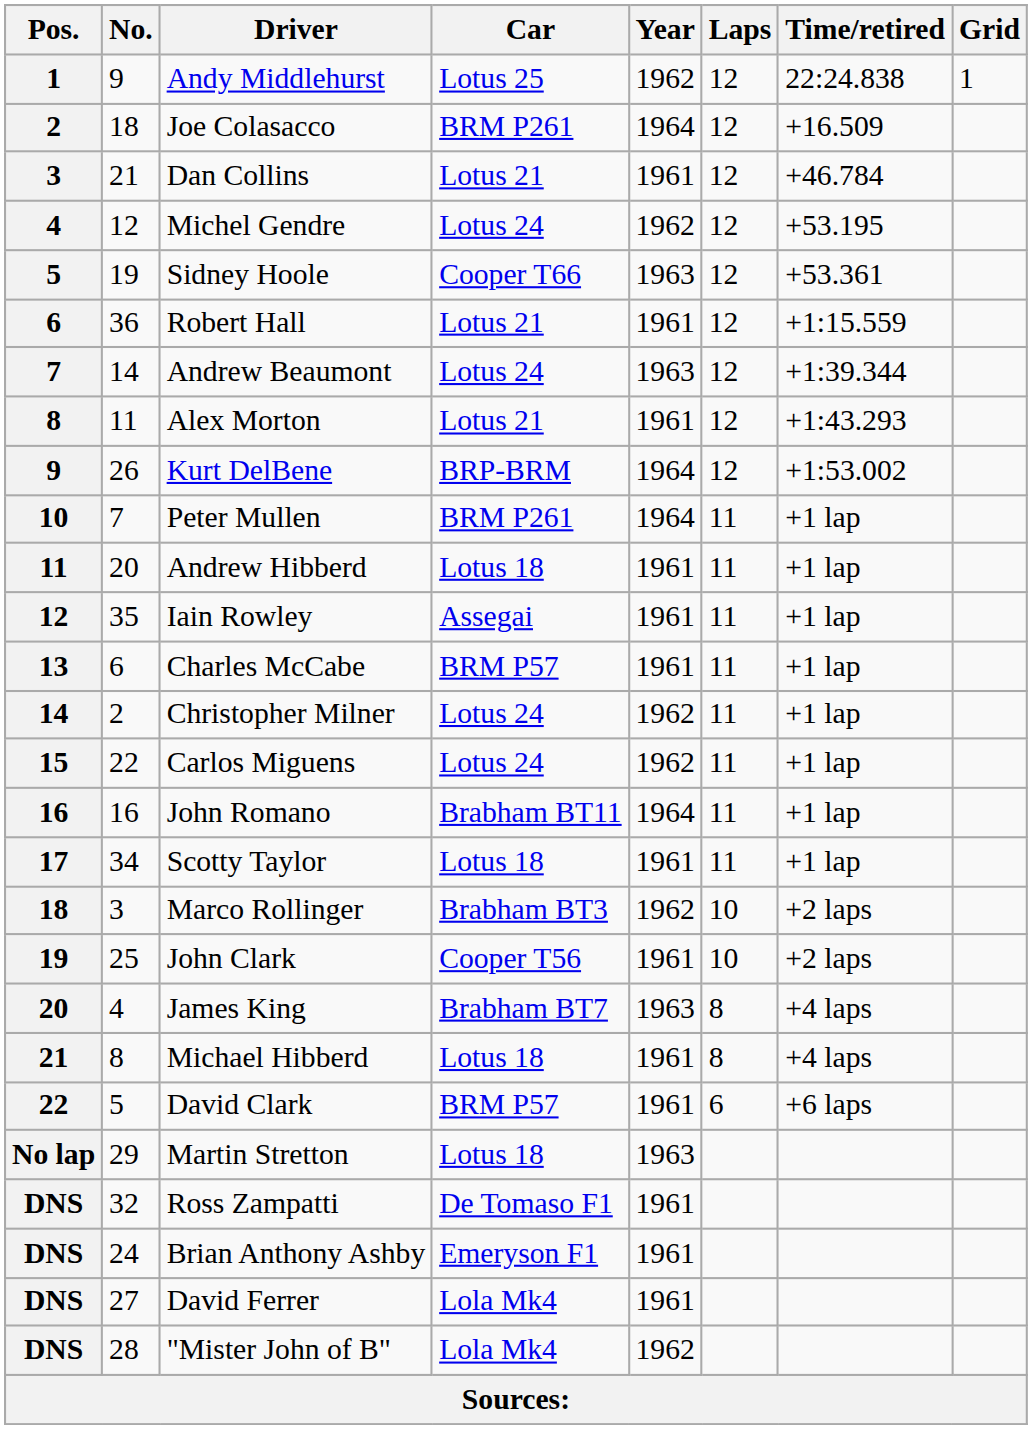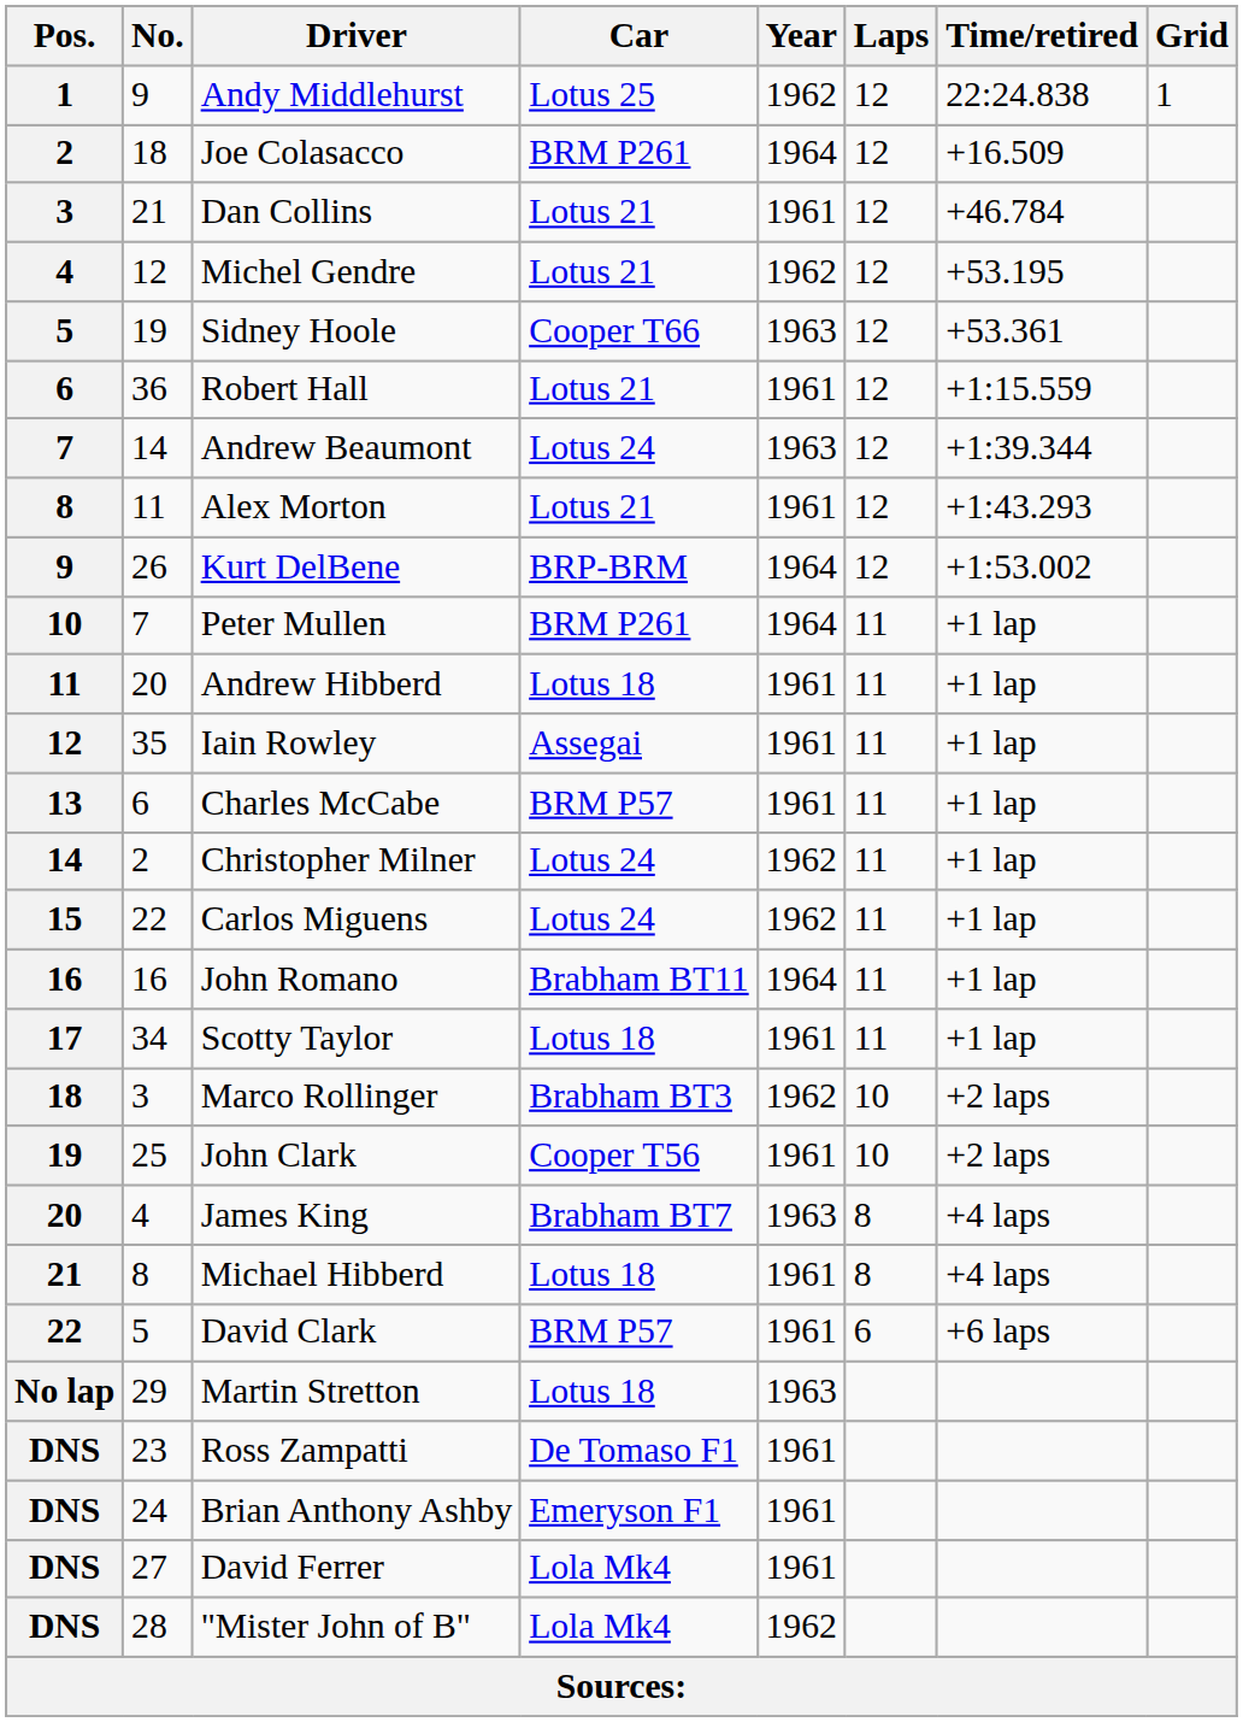 <table class="wikitable" style="font-size:90%">
 <tr>
 <th>Pos.</th>
 <th>No.</th>
 <th>Driver</th>
 <th>Car</th>
 <th>Year</th>
 <th>Laps</th>
 <th>Time/retired</th>
 <th>Grid</th>
 </tr>
 <tr>
 <th>1</th>
 <td>9</td>
 <td> <a href='#'>Andy Middlehurst</a></td>
 <td><a href='#'>Lotus 25</a></td>
 <td>1962</td>
 <td>12</td>
 <td>22:24.838</td>
 <td>1</td>
 </tr>
 <tr>
 <th>2</th>
 <td>18</td>
 <td> Joe Colasacco</td>
 <td><a href='#'>BRM P261</a></td>
 <td>1964</td>
 <td>12</td>
 <td>+16.509</td>
 <td></td>
 </tr>
 <tr>
 <th>3</th>
 <td>21</td>
 <td> Dan Collins</td>
 <td><a href='#'>Lotus 21</a></td>
 <td>1961</td>
 <td>12</td>
 <td>+46.784</td>
 <td></td>
 </tr>
 <tr>
 <th>4</th>
 <td>12</td>
 <td> Michel Gendre</td>
-<td><a href='#'>Lotus 24</a></td>
+<td><a href='#'>Lotus 21</a></td>
 <td>1962</td>
 <td>12</td>
 <td>+53.195</td>
 <td></td>
 </tr>
 <tr>
 <th>5</th>
 <td>19</td>
 <td> Sidney Hoole</td>
 <td><a href='#'>Cooper T66</a></td>
 <td>1963</td>
 <td>12</td>
 <td>+53.361</td>
 <td></td>
 </tr>
 <tr>
 <th>6</th>
 <td>36</td>
 <td> Robert Hall</td>
 <td><a href='#'>Lotus 21</a></td>
 <td>1961</td>
 <td>12</td>
 <td>+1:15.559</td>
 <td></td>
 </tr>
 <tr>
 <th>7</th>
 <td>14</td>
 <td> Andrew Beaumont</td>
 <td><a href='#'>Lotus 24</a></td>
 <td>1963</td>
 <td>12</td>
 <td>+1:39.344</td>
 <td></td>
 </tr>
 <tr>
 <th>8</th>
 <td>11</td>
 <td> Alex Morton</td>
 <td><a href='#'>Lotus 21</a></td>
 <td>1961</td>
 <td>12</td>
 <td>+1:43.293</td>
 <td></td>
 </tr>
 <tr>
 <th>9</th>
 <td>26</td>
 <td> <a href='#'>Kurt DelBene</a></td>
 <td><a href='#'>BRP-BRM</a></td>
 <td>1964</td>
 <td>12</td>
 <td>+1:53.002</td>
 <td></td>
 </tr>
 <tr>
 <th>10</th>
 <td>7</td>
 <td> Peter Mullen</td>
 <td><a href='#'>BRM P261</a></td>
 <td>1964</td>
 <td>11</td>
 <td>+1 lap</td>
 <td></td>
 </tr>
 <tr>
 <th>11</th>
 <td>20</td>
 <td> Andrew Hibberd</td>
 <td><a href='#'>Lotus 18</a></td>
 <td>1961</td>
 <td>11</td>
 <td>+1 lap</td>
 <td></td>
 </tr>
 <tr>
 <th>12</th>
 <td>35</td>
 <td> Iain Rowley</td>
 <td><a href='#'>Assegai</a></td>
 <td>1961</td>
 <td>11</td>
 <td>+1 lap</td>
 <td></td>
 </tr>
 <tr>
 <th>13</th>
 <td>6</td>
 <td> Charles McCabe</td>
 <td><a href='#'>BRM P57</a></td>
 <td>1961</td>
 <td>11</td>
 <td>+1 lap</td>
 <td></td>
 </tr>
 <tr>
 <th>14</th>
 <td>2</td>
 <td> Christopher Milner</td>
 <td><a href='#'>Lotus 24</a></td>
 <td>1962</td>
 <td>11</td>
 <td>+1 lap</td>
 <td></td>
 </tr>
 <tr>
 <th>15</th>
 <td>22</td>
 <td> Carlos Miguens</td>
 <td><a href='#'>Lotus 24</a></td>
 <td>1962</td>
 <td>11</td>
 <td>+1 lap</td>
 <td></td>
 </tr>
 <tr>
 <th>16</th>
 <td>16</td>
 <td> John Romano</td>
 <td><a href='#'>Brabham BT11</a></td>
 <td>1964</td>
 <td>11</td>
 <td>+1 lap</td>
 <td></td>
 </tr>
 <tr>
 <th>17</th>
 <td>34</td>
 <td> Scotty Taylor</td>
 <td><a href='#'>Lotus 18</a></td>
 <td>1961</td>
 <td>11</td>
 <td>+1 lap</td>
 <td></td>
 </tr>
 <tr>
 <th>18</th>
 <td>3</td>
 <td> Marco Rollinger</td>
 <td><a href='#'>Brabham BT3</a></td>
 <td>1962</td>
 <td>10</td>
 <td>+2 laps</td>
 <td></td>
 </tr>
 <tr>
 <th>19</th>
 <td>25</td>
 <td> John Clark</td>
 <td><a href='#'>Cooper T56</a></td>
 <td>1961</td>
 <td>10</td>
 <td>+2 laps</td>
 <td></td>
 </tr>
 <tr>
 <th>20</th>
 <td>4</td>
 <td> James King</td>
 <td><a href='#'>Brabham BT7</a></td>
 <td>1963</td>
 <td>8</td>
 <td>+4 laps</td>
 <td></td>
 </tr>
 <tr>
 <th>21</th>
 <td>8</td>
 <td> Michael Hibberd</td>
 <td><a href='#'>Lotus 18</a></td>
 <td>1961</td>
 <td>8</td>
 <td>+4 laps</td>
 <td></td>
 </tr>
 <tr>
 <th>22</th>
 <td>5</td>
 <td> David Clark</td>
 <td><a href='#'>BRM P57</a></td>
 <td>1961</td>
 <td>6</td>
 <td>+6 laps</td>
 <td></td>
 </tr>
 <tr>
 <th>No lap</th>
 <td>29</td>
 <td> Martin Stretton</td>
 <td><a href='#'>Lotus 18</a></td>
 <td>1963</td>
 <td></td>
 <td></td>
 <td></td>
 </tr>
 <tr>
 <th>DNS</th>
-<td>32</td>
+<td>23</td>
 <td> Ross Zampatti</td>
 <td><a href='#'>De Tomaso F1</a></td>
 <td>1961</td>
 <td></td>
 <td></td>
 <td></td>
 </tr>
 <tr>
 <th>DNS</th>
 <td>24</td>
 <td> Brian Anthony Ashby</td>
 <td><a href='#'>Emeryson F1</a></td>
 <td>1961</td>
 <td></td>
 <td></td>
 <td></td>
 </tr>
 <tr>
 <th>DNS</th>
 <td>27</td>
 <td> David Ferrer</td>
 <td><a href='#'>Lola Mk4</a></td>
 <td>1961</td>
 <td></td>
 <td></td>
 <td></td>
 </tr>
 <tr>
 <th>DNS</th>
 <td>28</td>
 <td> "Mister John of B"</td>
 <td><a href='#'>Lola Mk4</a></td>
 <td>1962</td>
 <td></td>
 <td></td>
 <td></td>
 </tr>
 <tr style="background-color:#E5E4E2" align="center">
 <th colspan=8>Sources:</th>
 </tr>
 <tr>
 </tr>
 </table>
